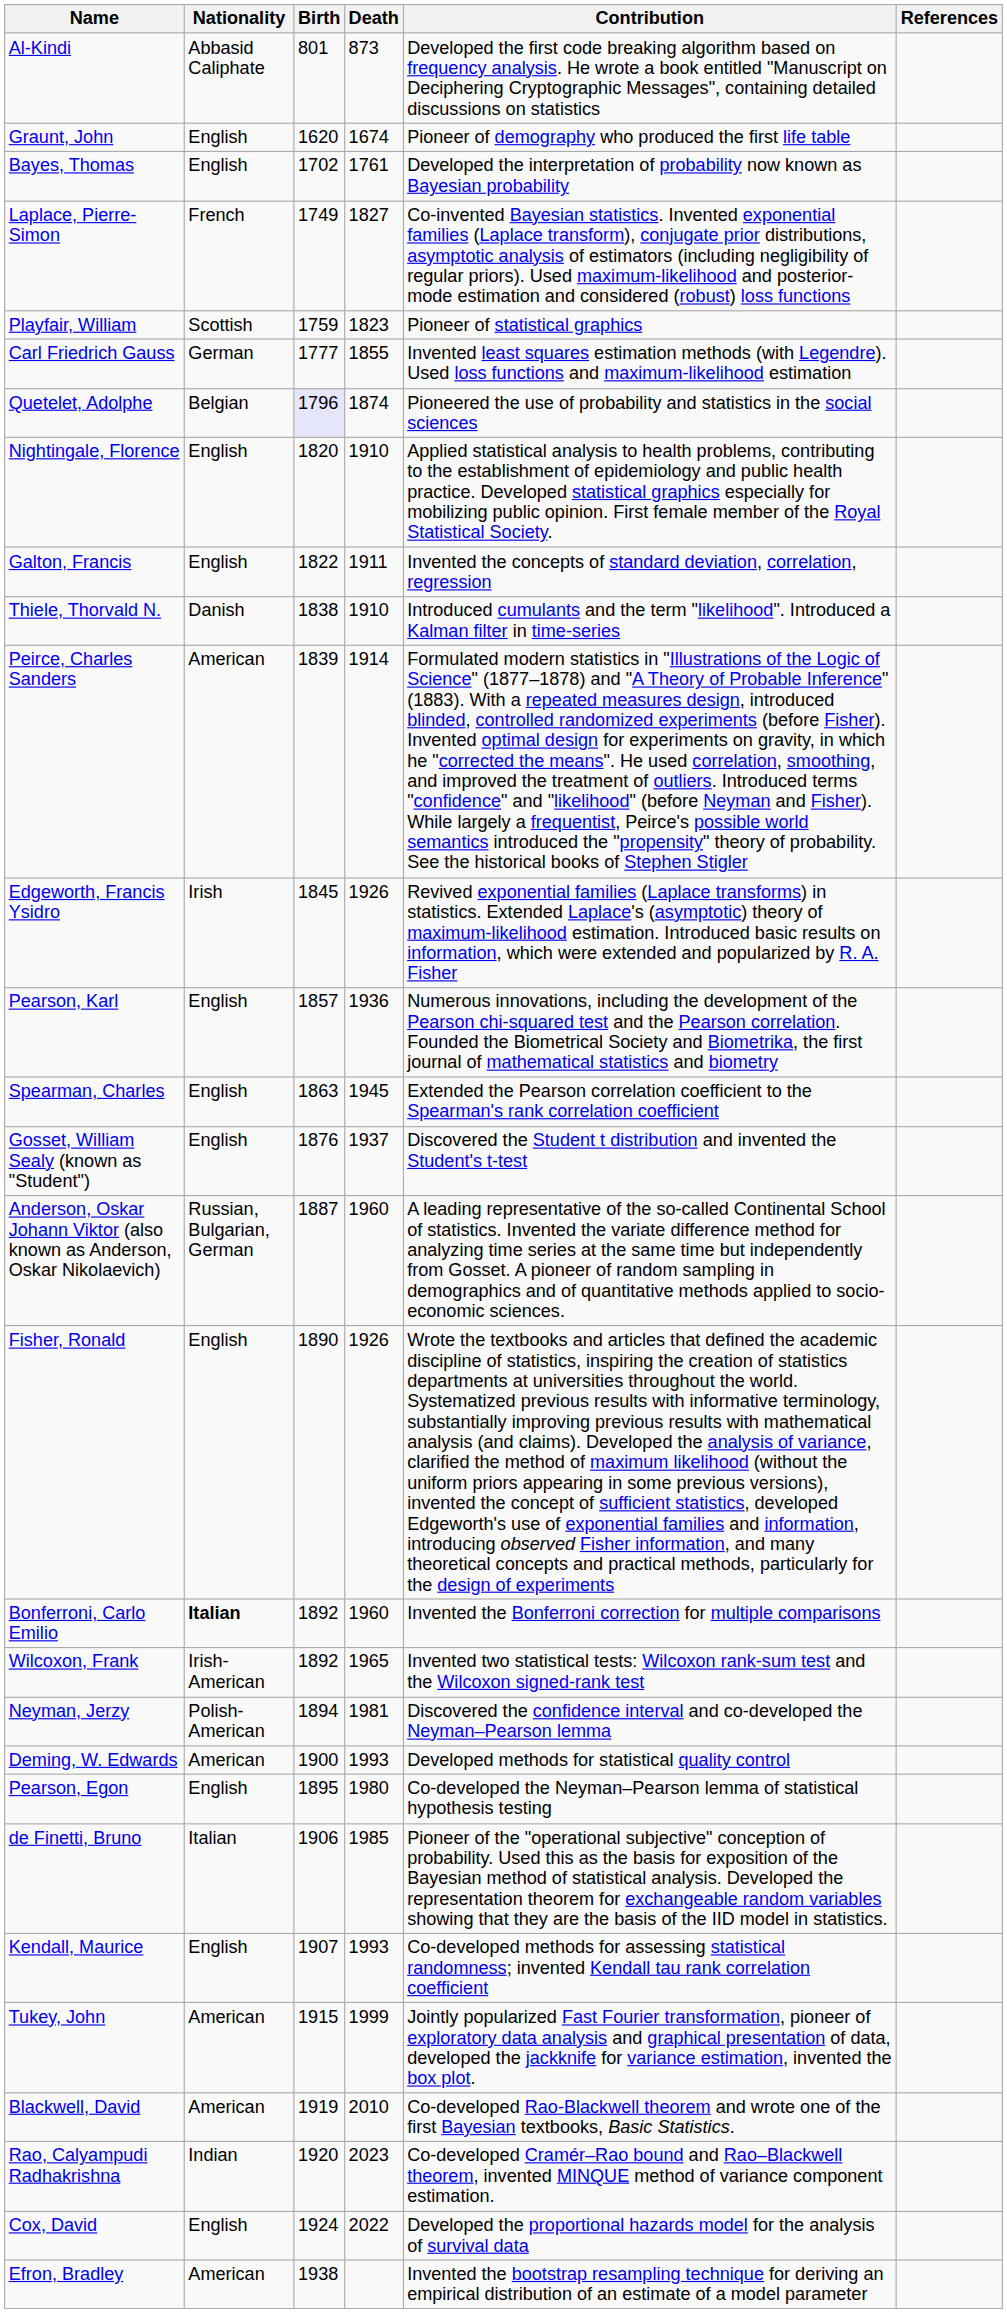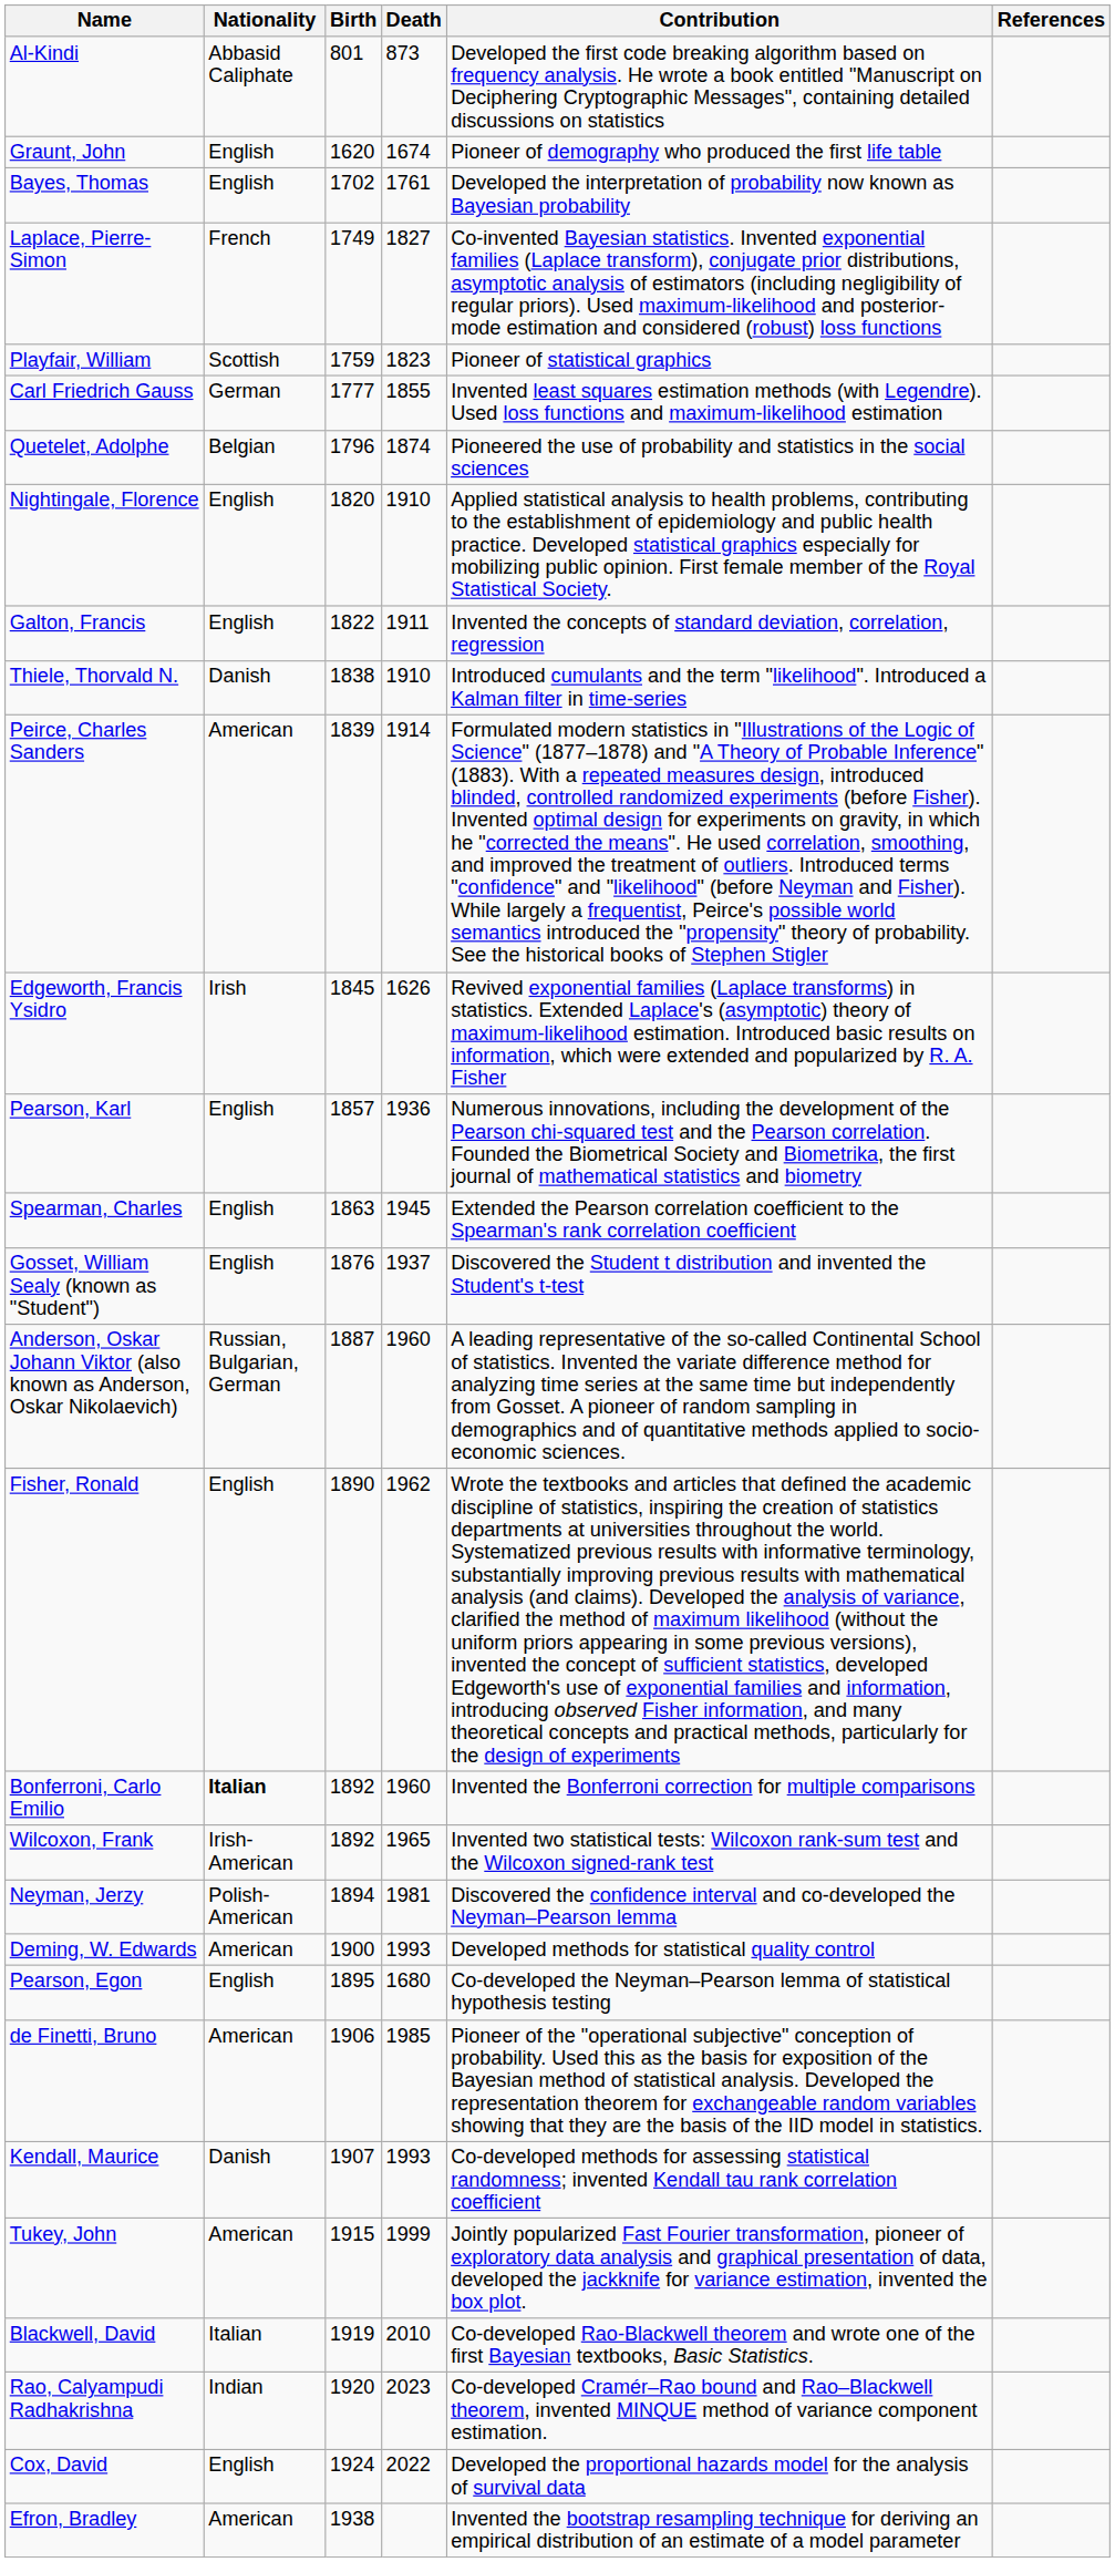 <table class = "sortable wikitable" width="100%">
 <tr>
 <th width="18%">Name</th>
 <th>Nationality</th>
 <th>Birth</th>
 <th>Death</th>
 <th>Contribution</th>
 <th>References</th>
 </tr>
 <tr valign="top">
 <td><a href='#'>Al-Kindi</a></td>
 <td>Abbasid Caliphate</td>
 <td>801</td>
 <td>873</td>
 <td>Developed the first code breaking algorithm based on <a href='#'>frequency analysis</a>. He wrote a book entitled "Manuscript on Deciphering Cryptographic Messages", containing detailed discussions on statistics</td>
 <td></td>
 </tr>
 <tr valign="top">
 <td><a href='#'>Graunt, John</a></td>
 <td>English</td>
 <td>1620</td>
 <td>1674</td>
 <td>Pioneer of <a href='#'>demography</a> who produced the first <a href='#'>life table</a></td>
 <td></td>
 </tr>
 <tr valign="top">
 <td><a href='#'>Bayes, Thomas</a></td>
 <td>English</td>
 <td>1702</td>
 <td>1761</td>
 <td>Developed the interpretation of <a href='#'>probability</a> now known as <a href='#'>Bayesian probability</a></td>
 <td></td>
 </tr>
 <tr valign="top">
 <td><a href='#'>Laplace, Pierre-Simon</a></td>
 <td>French</td>
 <td>1749</td>
 <td>1827</td>
 <td>Co-invented <a href='#'>Bayesian statistics</a>. Invented <a href='#'>exponential families</a> (<a href='#'>Laplace transform</a>), <a href='#'>conjugate prior</a> distributions, <a href='#'>asymptotic analysis</a> of estimators (including negligibility of regular priors). Used <a href='#'>maximum-likelihood</a> and posterior-mode estimation and considered (<a href='#'>robust</a>) <a href='#'>loss functions</a></td>
 <td></td>
 </tr>
 <tr valign="top">
 <td><a href='#'>Playfair, William</a></td>
 <td>Scottish</td>
 <td>1759</td>
 <td>1823</td>
 <td>Pioneer of <a href='#'>statistical graphics</a></td>
 <td></td>
 </tr>
 <tr valign="top">
 <td><a href='#'>Carl Friedrich Gauss</a></td>
 <td>German</td>
 <td>1777</td>
 <td>1855</td>
 <td>Invented <a href='#'>least squares</a> estimation methods (with <a href='#'>Legendre</a>). Used <a href='#'>loss functions</a> and <a href='#'>maximum-likelihood</a> estimation</td>
 <td></td>
 </tr>
 <tr valign="top">
 <td><a href='#'>Quetelet, Adolphe</a></td>
 <td>Belgian</td>
-<td style="background: lavender;">1796</td>
+<td>1796</td>
 <td>1874</td>
 <td>Pioneered the use of probability and statistics in the <a href='#'>social sciences</a></td>
 <td></td>
 </tr>
 <tr valign="top">
 <td><a href='#'>Nightingale, Florence</a></td>
 <td>English</td>
 <td>1820</td>
 <td>1910</td>
 <td>Applied statistical analysis to health problems, contributing to the establishment of epidemiology and public health practice. Developed <a href='#'>statistical graphics</a> especially for mobilizing public opinion. First female member of the <a href='#'>Royal Statistical Society</a>.</td>
 <td></td>
 </tr>
 <tr valign="top">
 <td><a href='#'>Galton, Francis</a></td>
 <td>English</td>
 <td>1822</td>
 <td>1911</td>
 <td>Invented the concepts of <a href='#'>standard deviation</a>, <a href='#'>correlation</a>, <a href='#'>regression</a></td>
 <td></td>
 </tr>
 <tr valign="top">
 <td><a href='#'>Thiele, Thorvald N.</a></td>
 <td>Danish</td>
 <td>1838</td>
 <td>1910</td>
 <td>Introduced <a href='#'>cumulants</a> and the term "<a href='#'>likelihood</a>". Introduced a <a href='#'>Kalman filter</a> in <a href='#'>time-series</a></td>
 <td></td>
 </tr>
 <tr valign="top">
 <td><a href='#'>Peirce, Charles Sanders</a></td>
 <td>American</td>
 <td>1839</td>
 <td>1914</td>
 <td>Formulated modern statistics in "<a href='#'>Illustrations of the Logic of Science</a>" (1877–1878) and "<a href='#'>A Theory of Probable Inference</a>" (1883). With a <a href='#'>repeated measures design</a>, introduced <a href='#'>blinded</a>, <a href='#'>controlled randomized experiments</a> (before <a href='#'>Fisher</a>). Invented <a href='#'>optimal design</a> for experiments on gravity, in which he "<a href='#'>corrected the means</a>". He used <a href='#'>correlation</a>, <a href='#'>smoothing</a>, and improved the treatment of <a href='#'>outliers</a>. Introduced terms "<a href='#'>confidence</a>" and "<a href='#'>likelihood</a>" (before <a href='#'>Neyman</a> and <a href='#'>Fisher</a>). While largely a <a href='#'>frequentist</a>, Peirce's <a href='#'>possible world semantics</a> introduced the "<a href='#'>propensity</a>" theory of probability. See the historical books of <a href='#'>Stephen Stigler</a></td>
 <td></td>
 </tr>
 <tr valign="top">
 <td><a href='#'>Edgeworth, Francis Ysidro</a></td>
 <td>Irish</td>
 <td>1845</td>
-<td>1926</td>
+<td>1626</td>
 <td>Revived <a href='#'>exponential families</a> (<a href='#'>Laplace transforms</a>) in statistics. Extended <a href='#'>Laplace</a>'s (<a href='#'>asymptotic</a>) theory of <a href='#'>maximum-likelihood</a> estimation. Introduced basic results on <a href='#'>information</a>, which were extended and popularized by <a href='#'>R. A. Fisher</a></td>
 <td></td>
 </tr>
 <tr valign="top">
 <td><a href='#'>Pearson, Karl</a></td>
 <td>English</td>
 <td>1857</td>
 <td>1936</td>
 <td>Numerous innovations, including the development of the <a href='#'>Pearson chi-squared test</a> and the <a href='#'>Pearson correlation</a>. Founded the Biometrical Society and <a href='#'>Biometrika</a>, the first journal of <a href='#'>mathematical statistics</a> and <a href='#'>biometry</a></td>
 <td></td>
 </tr>
 <tr valign="top">
 <td><a href='#'>Spearman, Charles</a></td>
 <td>English</td>
 <td>1863</td>
 <td>1945</td>
 <td>Extended the Pearson correlation coefficient to the <a href='#'>Spearman's rank correlation coefficient</a></td>
 <td></td>
 </tr>
 <tr valign="top">
 <td><a href='#'>Gosset, William Sealy</a> (known as "Student")</td>
 <td>English</td>
 <td>1876</td>
 <td>1937</td>
 <td>Discovered the <a href='#'>Student t distribution</a> and invented the <a href='#'>Student's t-test</a></td>
 <td></td>
 </tr>
 <tr valign="top">
 <td><a href='#'>Anderson, Oskar Johann Viktor</a> (also known as Anderson, Oskar Nikolaevich)</td>
 <td>Russian, Bulgarian, German</td>
 <td>1887</td>
 <td>1960</td>
 <td>A leading representative of the so-called Continental School of statistics. Invented the variate difference method for analyzing time series at the same time but independently from Gosset. A pioneer of random sampling in demographics and of quantitative methods applied to socio-economic sciences.</td>
 <td></td>
 </tr>
 <tr valign="top">
 <td><a href='#'>Fisher, Ronald</a></td>
 <td>English</td>
 <td>1890</td>
-<td>1926</td>
+<td>1962</td>
 <td>Wrote the textbooks and articles that defined the academic discipline of statistics, inspiring the creation of statistics departments at universities throughout the world. Systematized previous results with informative terminology, substantially improving previous results with mathematical analysis (and claims). Developed the <a href='#'>analysis of variance</a>, clarified the method of <a href='#'>maximum likelihood</a> (without the uniform priors appearing in some previous versions), invented the concept of <a href='#'>sufficient statistics</a>, developed Edgeworth's use of <a href='#'>exponential families</a> and <a href='#'>information</a>, introducing <em>observed</em> <a href='#'>Fisher information</a>, and many theoretical concepts and practical methods, particularly for the <a href='#'>design of experiments</a></td>
 <td></td>
 </tr>
 <tr valign="top">
 <td><a href='#'>Bonferroni, Carlo Emilio</a></td>
 <td><strong>Italian</strong></td>
 <td>1892</td>
 <td>1960</td>
 <td>Invented the <a href='#'>Bonferroni correction</a> for <a href='#'>multiple comparisons</a></td>
 <td></td>
 </tr>
 <tr valign="top">
 <td><a href='#'>Wilcoxon, Frank</a></td>
 <td>Irish-American</td>
 <td>1892</td>
 <td>1965</td>
 <td>Invented two statistical tests: <a href='#'>Wilcoxon rank-sum test</a> and the <a href='#'>Wilcoxon signed-rank test</a></td>
 <td></td>
 </tr>
 <tr valign="top">
 <td><a href='#'>Neyman, Jerzy</a></td>
 <td>Polish-American</td>
 <td>1894</td>
 <td>1981</td>
 <td>Discovered the <a href='#'>confidence interval</a> and co-developed the <a href='#'>Neyman–Pearson lemma</a></td>
 <td></td>
 </tr>
 <tr valign="top">
 <td><a href='#'>Deming, W. Edwards</a></td>
 <td>American</td>
 <td>1900</td>
 <td>1993</td>
 <td>Developed methods for statistical <a href='#'>quality control</a></td>
 <td></td>
 </tr>
 <tr valign="top">
 <td><a href='#'>Pearson, Egon</a></td>
 <td>English</td>
 <td>1895</td>
-<td>1980</td>
+<td>1680</td>
 <td>Co-developed the Neyman–Pearson lemma of statistical hypothesis testing</td>
 <td></td>
 </tr>
 <tr valign="top">
 <td><a href='#'>de Finetti, Bruno</a></td>
-<td>Italian</td>
+<td>American</td>
 <td>1906</td>
 <td>1985</td>
 <td>Pioneer of the "operational subjective" conception of probability. Used this as the basis for exposition of the Bayesian method of statistical analysis. Developed the representation theorem for <a href='#'>exchangeable random variables</a> showing that they are the basis of the IID model in statistics.</td>
 <td></td>
 </tr>
 <tr valign="top">
 <td><a href='#'>Kendall, Maurice</a></td>
-<td>English</td>
+<td>Danish</td>
 <td>1907</td>
 <td>1993</td>
 <td>Co-developed methods for assessing <a href='#'>statistical randomness</a>; invented <a href='#'>Kendall tau rank correlation coefficient</a></td>
 <td></td>
 </tr>
 <tr valign="top">
 <td><a href='#'>Tukey, John</a></td>
 <td>American</td>
 <td>1915</td>
 <td>1999</td>
 <td>Jointly popularized <a href='#'>Fast Fourier transformation</a>, pioneer of <a href='#'>exploratory data analysis</a> and <a href='#'>graphical presentation</a> of data, developed the <a href='#'>jackknife</a> for <a href='#'>variance estimation</a>, invented the <a href='#'>box plot</a>.</td>
 <td></td>
 </tr>
 <tr valign="top">
 <td><a href='#'>Blackwell, David</a></td>
-<td>American</td>
+<td>Italian</td>
 <td>1919</td>
 <td>2010</td>
 <td>Co-developed <a href='#'>Rao-Blackwell theorem</a> and wrote one of the first <a href='#'>Bayesian</a> textbooks, <em>Basic Statistics</em>.</td>
 <td></td>
 </tr>
 <tr valign="top">
 <td><a href='#'>Rao, Calyampudi Radhakrishna</a></td>
 <td>Indian</td>
 <td>1920</td>
 <td>2023</td>
 <td>Co-developed <a href='#'>Cramér–Rao bound</a> and <a href='#'>Rao–Blackwell theorem</a>, invented <a href='#'>MINQUE</a> method of variance component estimation.</td>
 <td></td>
 </tr>
 <tr valign="top">
 <td><a href='#'>Cox, David</a></td>
 <td>English</td>
 <td>1924</td>
 <td>2022</td>
 <td>Developed the <a href='#'>proportional hazards model</a> for the analysis of <a href='#'>survival data</a></td>
 <td></td>
 </tr>
 <tr valign="top">
 <td><a href='#'>Efron, Bradley</a></td>
 <td>American</td>
 <td>1938</td>
 <td></td>
 <td>Invented the <a href='#'>bootstrap resampling technique</a> for deriving an empirical distribution of an estimate of a model parameter</td>
 <td></td>
 </tr>
 </table>
